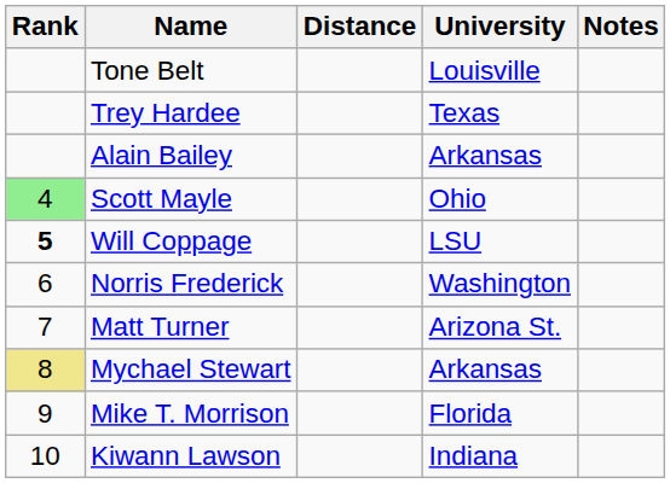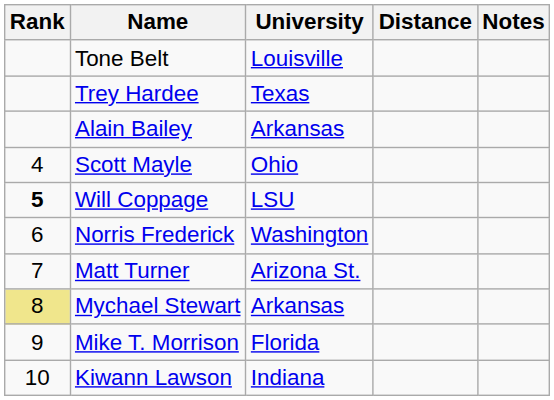 <table class="wikitable sortable" style="text-align:center">
 <tr>
 <th>Rank</th>
 <th>Name</th>
+<th>University</th>
 <th>Distance</th>
-<th>University</th>
 <th>Notes</th>
 </tr>
 <tr>
 <td></td>
 <td align=left>Tone Belt</td>
+<td align=left><a href='#'>Louisville</a></td>
 <td></td>
-<td align=left><a href='#'>Louisville</a></td>
 <td></td>
 </tr>
 <tr>
 <td></td>
 <td align=left><a href='#'>Trey Hardee</a></td>
+<td align=left><a href='#'>Texas</a></td>
 <td></td>
-<td align=left><a href='#'>Texas</a></td>
 <td></td>
 </tr>
 <tr>
 <td></td>
 <td align=left><a href='#'>Alain Bailey</a> </td>
+<td align=left><a href='#'>Arkansas</a></td>
 <td></td>
-<td align=left><a href='#'>Arkansas</a></td>
 <td></td>
 </tr>
 <tr>
-<td style="background: lightgreen;">4</td>
+<td>4</td>
 <td align=left><a href='#'>Scott Mayle</a></td>
+<td align=left><a href='#'>Ohio</a></td>
 <td></td>
-<td align=left><a href='#'>Ohio</a></td>
 <td></td>
 </tr>
 <tr>
 <td><strong>5</strong></td>
 <td align=left><a href='#'>Will Coppage</a></td>
+<td align="left"><a href='#'>LSU</a></td>
 <td></td>
-<td align="left"><a href='#'>LSU</a></td>
 <td></td>
 </tr>
 <tr>
 <td>6</td>
 <td align=left><a href='#'>Norris Frederick</a></td>
+<td align="left"><a href='#'>Washington</a></td>
 <td></td>
-<td align="left"><a href='#'>Washington</a></td>
 <td></td>
 </tr>
 <tr>
 <td>7</td>
 <td align=left><a href='#'>Matt Turner</a></td>
+<td align="left"><a href='#'>Arizona St.</a></td>
 <td></td>
-<td align="left"><a href='#'>Arizona St.</a></td>
 <td></td>
 </tr>
 <tr>
 <td style="background: khaki;">8</td>
 <td align=left><a href='#'>Mychael Stewart</a></td>
+<td align="left"><a href='#'>Arkansas</a></td>
 <td></td>
-<td align="left"><a href='#'>Arkansas</a></td>
 <td></td>
 </tr>
 <tr>
 <td>9</td>
 <td align=left><a href='#'>Mike T. Morrison</a></td>
+<td align="left"><a href='#'>Florida</a></td>
 <td></td>
-<td align="left"><a href='#'>Florida</a></td>
 <td></td>
 </tr>
 <tr>
 <td>10</td>
 <td align=left><a href='#'>Kiwann Lawson</a></td>
+<td align="left"><a href='#'>Indiana</a></td>
 <td></td>
-<td align="left"><a href='#'>Indiana</a></td>
 <td></td>
 </tr>
 </table>
